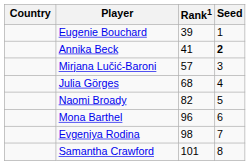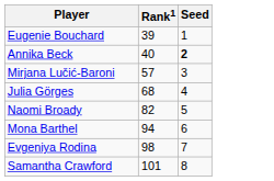 <table class="sortable wikitable">
 <tr>
-<th style="width:70px;">Country</th>
 <th style="width:175px;">Player</th>
 <th>Rank<sup>1</sup></th>
 <th>Seed</th>
 </tr>
 <tr>
-<td></td>
 <td><a href='#'>Eugenie Bouchard</a></td>
 <td>39</td>
 <td>1</td>
 </tr>
 <tr>
-<td></td>
 <td><a href='#'>Annika Beck</a></td>
-<td>41</td>
+<td>40</td>
 <td><strong>2</strong></td>
 </tr>
 <tr>
-<td></td>
 <td><a href='#'>Mirjana Lučić-Baroni</a></td>
 <td>57</td>
 <td>3</td>
 </tr>
 <tr>
-<td></td>
 <td><a href='#'>Julia Görges</a></td>
 <td>68</td>
 <td>4</td>
 </tr>
 <tr>
-<td></td>
 <td><a href='#'>Naomi Broady</a></td>
 <td>82</td>
 <td>5</td>
 </tr>
 <tr>
-<td></td>
 <td><a href='#'>Mona Barthel</a></td>
-<td>96</td>
+<td>94</td>
 <td>6</td>
 </tr>
 <tr>
-<td></td>
 <td><a href='#'>Evgeniya Rodina</a></td>
 <td>98</td>
 <td>7</td>
 </tr>
 <tr>
-<td></td>
 <td><a href='#'>Samantha Crawford</a></td>
 <td>101</td>
 <td>8</td>
 </tr>
 </table>
